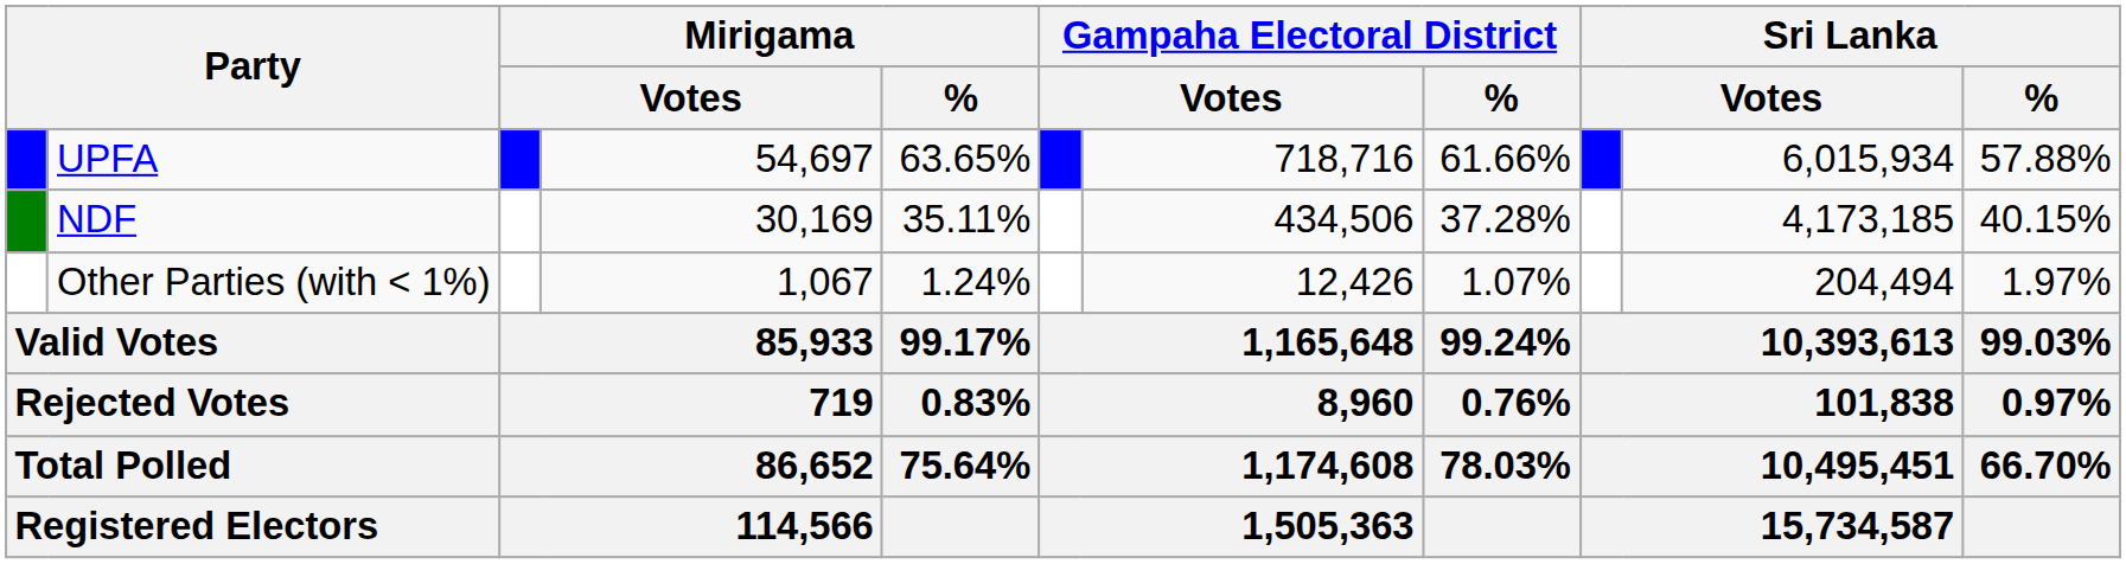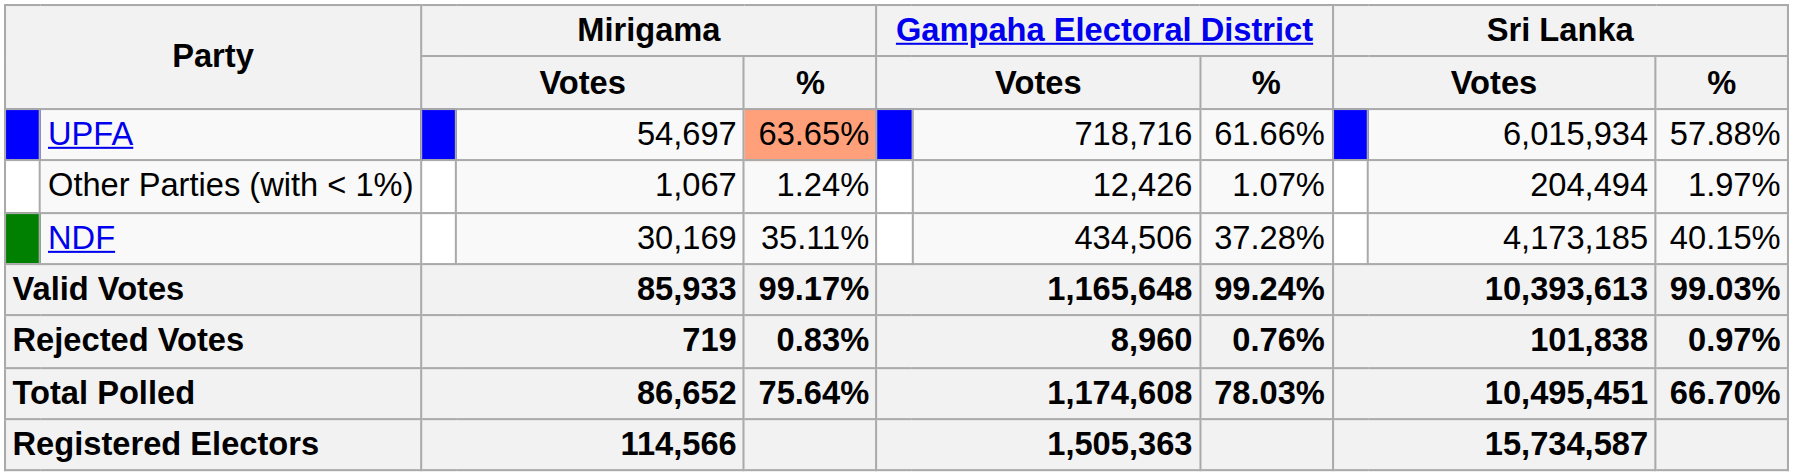 <table class="wikitable">
 <tr>
 <th colspan="2" width="144px"rowspan="2">Party</th>
 <th colspan="3" width="216px">Mirigama</th>
 <th colspan="3" width="216px"><a href='#'>Gampaha Electoral District</a></th>
 <th colspan="3" width="216px">Sri Lanka</th>
 </tr>
 <tr>
 <th colspan="2" width="144px">Votes</th>
 <th>%</th>
 <th colspan="2" width="144px">Votes</th>
 <th>%</th>
 <th colspan="2" width="144px">Votes</th>
 <th>%</th>
 </tr>
 <tr>
 <td style="background-color:blue;" width="10px"></td>
 <td style="text-align:left;"><a href='#'>UPFA</a></td>
 <td style="background-color:blue;" width="10px"></td>
 <td style="text-align:right;">54,697</td>
-<td style="text-align:right;">63.65%</td>
+<td style="background: lightsalmon; text-align:right;">63.65%</td>
 <td style="background-color:blue;" width="10px"></td>
 <td style="text-align:right;">718,716</td>
 <td style="text-align:right;">61.66%</td>
 <td style="background-color:blue;" width="10px"></td>
 <td style="text-align:right;">6,015,934</td>
 <td style="text-align:right;">57.88%</td>
+</tr>
+<tr>
+<td style="background-color:white;" width="10px"></td>
+<td style="text-align:left;">Other Parties (with < 1%)</td>
+<td style="background-color:white;" width="10px"></td>
+<td style="text-align:right;">1,067</td>
+<td style="text-align:right;">1.24%</td>
+<td style="background-color:white;" width="10px"></td>
+<td style="text-align:right;">12,426</td>
+<td style="text-align:right;">1.07%</td>
+<td style="background-color:white;" width="10px"></td>
+<td style="text-align:right;">204,494</td>
+<td style="text-align:right;">1.97%</td>
 </tr>
 <tr>
 <td style="background-color:green;" width="10px"></td>
 <td style="text-align:left;"><a href='#'>NDF</a></td>
 <td style="background-color:white;" width="10px"></td>
 <td style="text-align:right;">30,169</td>
 <td style="text-align:right;">35.11%</td>
 <td style="background-color:white;" width="10px"></td>
 <td style="text-align:right;">434,506</td>
 <td style="text-align:right;">37.28%</td>
 <td style="background-color:white;" width="10px"></td>
 <td style="text-align:right;">4,173,185</td>
 <td style="text-align:right;">40.15%</td>
-</tr>
-<tr>
-<td style="background-color:white;" width="10px"></td>
-<td style="text-align:left;">Other Parties (with < 1%)</td>
-<td style="background-color:white;" width="10px"></td>
-<td style="text-align:right;">1,067</td>
-<td style="text-align:right;">1.24%</td>
-<td style="background-color:white;" width="10px"></td>
-<td style="text-align:right;">12,426</td>
-<td style="text-align:right;">1.07%</td>
-<td style="background-color:white;" width="10px"></td>
-<td style="text-align:right;">204,494</td>
-<td style="text-align:right;">1.97%</td>
 </tr>
 <tr>
 <th colspan="2" width="144px"style="text-align:left;">Valid Votes</th>
 <th style="text-align:right;"colspan="2" width="144px">85,933</th>
 <th style="text-align:right;">99.17%</th>
 <th style="text-align:right;"colspan="2" width="144px">1,165,648</th>
 <th style="text-align:right;">99.24%</th>
 <th style="text-align:right;"colspan="2" width="144px">10,393,613</th>
 <th style="text-align:right;">99.03%</th>
 </tr>
 <tr>
 <th colspan="2" width="144px"style="text-align:left;">Rejected Votes</th>
 <th style="text-align:right;"colspan="2" width="144px">719</th>
 <th style="text-align:right;">0.83%</th>
 <th style="text-align:right;"colspan="2" width="144px">8,960</th>
 <th style="text-align:right;">0.76%</th>
 <th style="text-align:right;"colspan="2" width="144px">101,838</th>
 <th style="text-align:right;">0.97%</th>
 </tr>
 <tr>
 <th colspan="2" width="144px"style="text-align:left;">Total Polled</th>
 <th style="text-align:right;"colspan="2" width="144px">86,652</th>
 <th style="text-align:right;">75.64%</th>
 <th style="text-align:right;"colspan="2" width="144px">1,174,608</th>
 <th style="text-align:right;">78.03%</th>
 <th style="text-align:right;"colspan="2" width="144px">10,495,451</th>
 <th style="text-align:right;">66.70%</th>
 </tr>
 <tr>
 <th colspan="2" width="144px"style="text-align:left;">Registered Electors</th>
 <th style="text-align:right;"colspan="2" width="144px">114,566</th>
 <th></th>
 <th style="text-align:right;"colspan="2" width="144px">1,505,363</th>
 <th></th>
 <th style="text-align:right;"colspan="2" width="144px">15,734,587</th>
 <th></th>
 </tr>
 </table>
